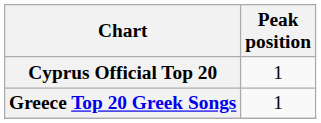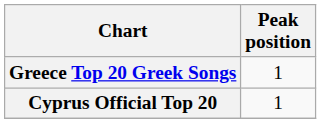 <table class="wikitable sortable plainrowheaders" style="text-align:center">
 <tr>
 <th scope="col">Chart</th>
 <th scope="col">Peak<br>position</th>
 </tr>
 <tr>
-<th scope="row">Cyprus Official Top 20</th>
+<th scope="row">Greece <a href='#'>Top 20 Greek Songs</a></th>
 <td>1</td>
 </tr>
 <tr>
-<th scope="row">Greece <a href='#'>Top 20 Greek Songs</a></th>
+<th scope="row">Cyprus Official Top 20</th>
 <td>1</td>
 </tr>
 <tr>
 </tr>
 </table>
